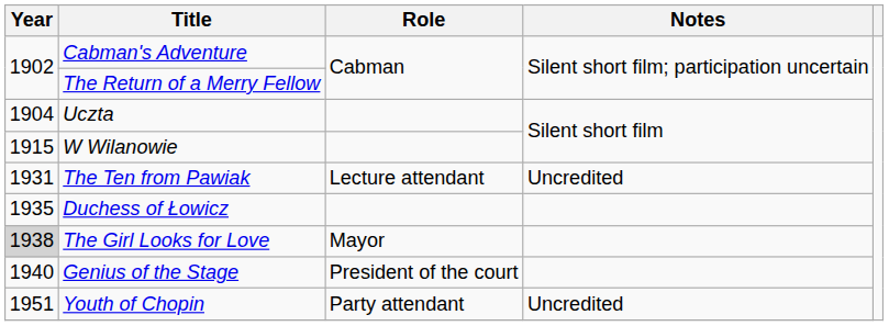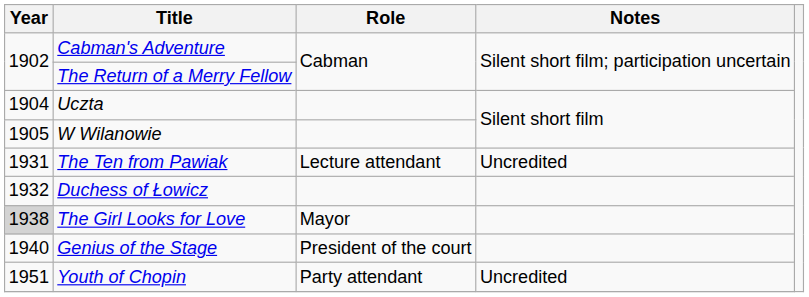 <table class="wikitable plainrowheaders sortable">
 <tr>
 <th scope="col">Year</th>
 <th scope="col">Title</th>
 <th scope="col">Role</th>
 <th scope="col" class="unsortable">Notes</th>
 <th scope="col" class="unsortable"></th>
 </tr>
 <tr>
 <td rowspan=2>1902</td>
 <td><em><a href='#'>Cabman's Adventure</a></em></td>
 <td rowspan=2>Cabman</td>
 <td rowspan=2>Silent short film; participation uncertain</td>
 <td rowspan=30></td>
 </tr>
 <tr>
 <td><em><a href='#'>The Return of a Merry Fellow</a></em></td>
 </tr>
 <tr>
 <td>1904</td>
 <td><em>Uczta</em></td>
 <td></td>
 <td rowspan=2>Silent short film</td>
 </tr>
 <tr>
-<td>1915</td>
+<td>1905</td>
 <td><em>W Wilanowie</em></td>
 <td></td>
 </tr>
 <tr>
 <td>1931</td>
 <td><em><a href='#'>The Ten from Pawiak</a></em></td>
 <td>Lecture attendant</td>
 <td>Uncredited</td>
 </tr>
 <tr>
-<td>1935</td>
+<td>1932</td>
 <td><em><a href='#'>Duchess of Łowicz</a></em></td>
 <td></td>
 <td></td>
 </tr>
 <tr>
 <td style="background: lightgrey;">1938</td>
 <td><em><a href='#'>The Girl Looks for Love</a></em></td>
 <td>Mayor</td>
 <td></td>
 </tr>
 <tr>
 <td>1940</td>
 <td><em><a href='#'>Genius of the Stage</a></em></td>
 <td>President of the court</td>
 <td></td>
 </tr>
 <tr>
 <td>1951</td>
 <td><em><a href='#'>Youth of Chopin</a></em></td>
 <td>Party attendant</td>
 <td>Uncredited</td>
 </tr>
 <tr>
 </tr>
 </table>
